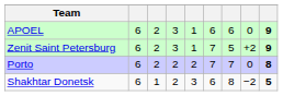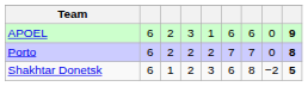 <table class="wikitable" style="text-align:center">
 <tr>
 </tr>
 <tr>
 <th style="width:175px">Team</th>
 <th width="20"></th>
 <th width="20"></th>
 <th width="20"></th>
 <th width="20"></th>
 <th width="20"></th>
 <th width="20"></th>
 <th width="20"></th>
 <th width="20"></th>
 </tr>
 <tr style="background:#cfc">
 <td align=left> <a href='#'>APOEL</a></td>
 <td>6</td>
 <td>2</td>
 <td>3</td>
 <td>1</td>
 <td>6</td>
 <td>6</td>
 <td>0</td>
 <td><strong>9</strong></td>
 </tr>
-<tr style="background:#cfc">
-<td align=left> <a href='#'>Zenit Saint Petersburg</a></td>
-<td>6</td>
-<td>2</td>
-<td>3</td>
-<td>1</td>
-<td>7</td>
-<td>5</td>
-<td>+2</td>
-<td><strong>9</strong></td>
-</tr>
 <tr style="background:#ccf">
 <td align=left> <a href='#'>Porto</a></td>
 <td>6</td>
 <td>2</td>
 <td>2</td>
 <td>2</td>
 <td>7</td>
 <td>7</td>
 <td>0</td>
 <td><strong>8</strong></td>
 </tr>
 <tr>
 <td align=left> <a href='#'>Shakhtar Donetsk</a></td>
 <td>6</td>
 <td>1</td>
 <td>2</td>
 <td>3</td>
 <td>6</td>
 <td>8</td>
 <td>−2</td>
 <td><strong>5</strong></td>
 </tr>
 </table>
